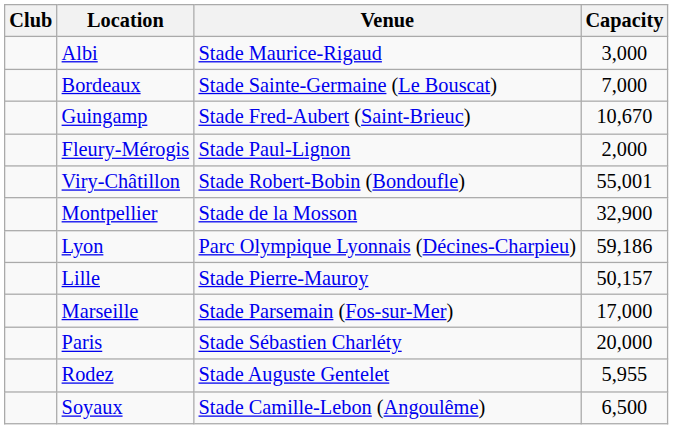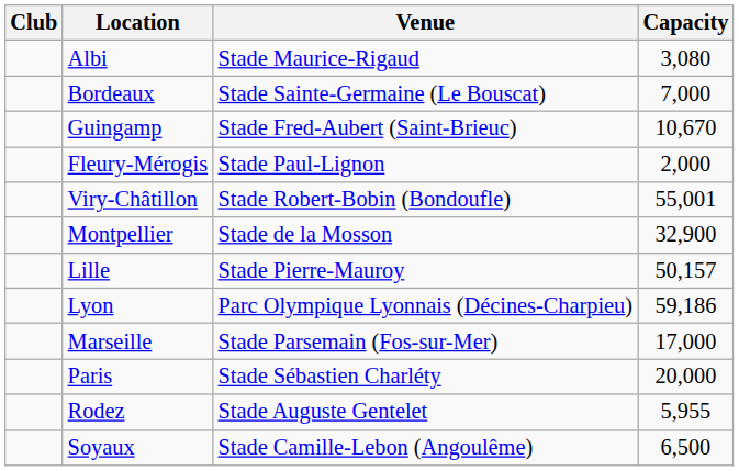 <table class="wikitable sortable">
 <tr>
 <th>Club</th>
 <th>Location</th>
 <th>Venue</th>
 <th>Capacity</th>
 </tr>
 <tr>
 <td></td>
 <td><a href='#'>Albi</a></td>
 <td><a href='#'>Stade Maurice-Rigaud</a></td>
-<td align="center">3,000</td>
+<td align="center">3,080</td>
 </tr>
 <tr>
 <td></td>
 <td><a href='#'>Bordeaux</a></td>
 <td><a href='#'>Stade Sainte-Germaine</a> (<a href='#'>Le Bouscat</a>)</td>
 <td align="center">7,000</td>
 </tr>
 <tr>
 <td></td>
 <td><a href='#'>Guingamp</a></td>
 <td><a href='#'>Stade Fred-Aubert</a> (<a href='#'>Saint-Brieuc</a>)</td>
 <td align="center">10,670</td>
 </tr>
 <tr>
 <td></td>
 <td><a href='#'>Fleury-Mérogis</a></td>
 <td><a href='#'>Stade Paul-Lignon</a></td>
 <td align="center">2,000</td>
 </tr>
 <tr>
 <td></td>
 <td><a href='#'>Viry-Châtillon</a></td>
 <td><a href='#'>Stade Robert-Bobin</a> (<a href='#'>Bondoufle</a>)</td>
 <td align="center">55,001</td>
 </tr>
 <tr>
 <td></td>
 <td><a href='#'>Montpellier</a></td>
 <td><a href='#'>Stade de la Mosson</a></td>
 <td align="center">32,900</td>
 </tr>
 <tr>
 <td></td>
+<td><a href='#'>Lille</a></td>
+<td><a href='#'>Stade Pierre-Mauroy</a></td>
+<td align="center">50,157</td>
+</tr>
+<tr>
+<td></td>
 <td><a href='#'>Lyon</a></td>
 <td><a href='#'>Parc Olympique Lyonnais</a> (<a href='#'>Décines-Charpieu</a>)</td>
 <td align="center">59,186</td>
-</tr>
-<tr>
-<td></td>
-<td><a href='#'>Lille</a></td>
-<td><a href='#'>Stade Pierre-Mauroy</a></td>
-<td align="center">50,157</td>
 </tr>
 <tr>
 <td></td>
 <td><a href='#'>Marseille</a></td>
 <td><a href='#'>Stade Parsemain</a> (<a href='#'>Fos-sur-Mer</a>)</td>
 <td align="center">17,000</td>
 </tr>
 <tr>
 <td></td>
 <td><a href='#'>Paris</a></td>
 <td><a href='#'>Stade Sébastien Charléty</a></td>
 <td align="center">20,000</td>
 </tr>
 <tr>
 <td></td>
 <td><a href='#'>Rodez</a></td>
 <td><a href='#'>Stade Auguste Gentelet</a></td>
 <td align="center">5,955</td>
 </tr>
 <tr>
 <td></td>
 <td><a href='#'>Soyaux</a></td>
 <td><a href='#'>Stade Camille-Lebon</a> (<a href='#'>Angoulême</a>)</td>
 <td align="center">6,500</td>
 </tr>
 </table>
